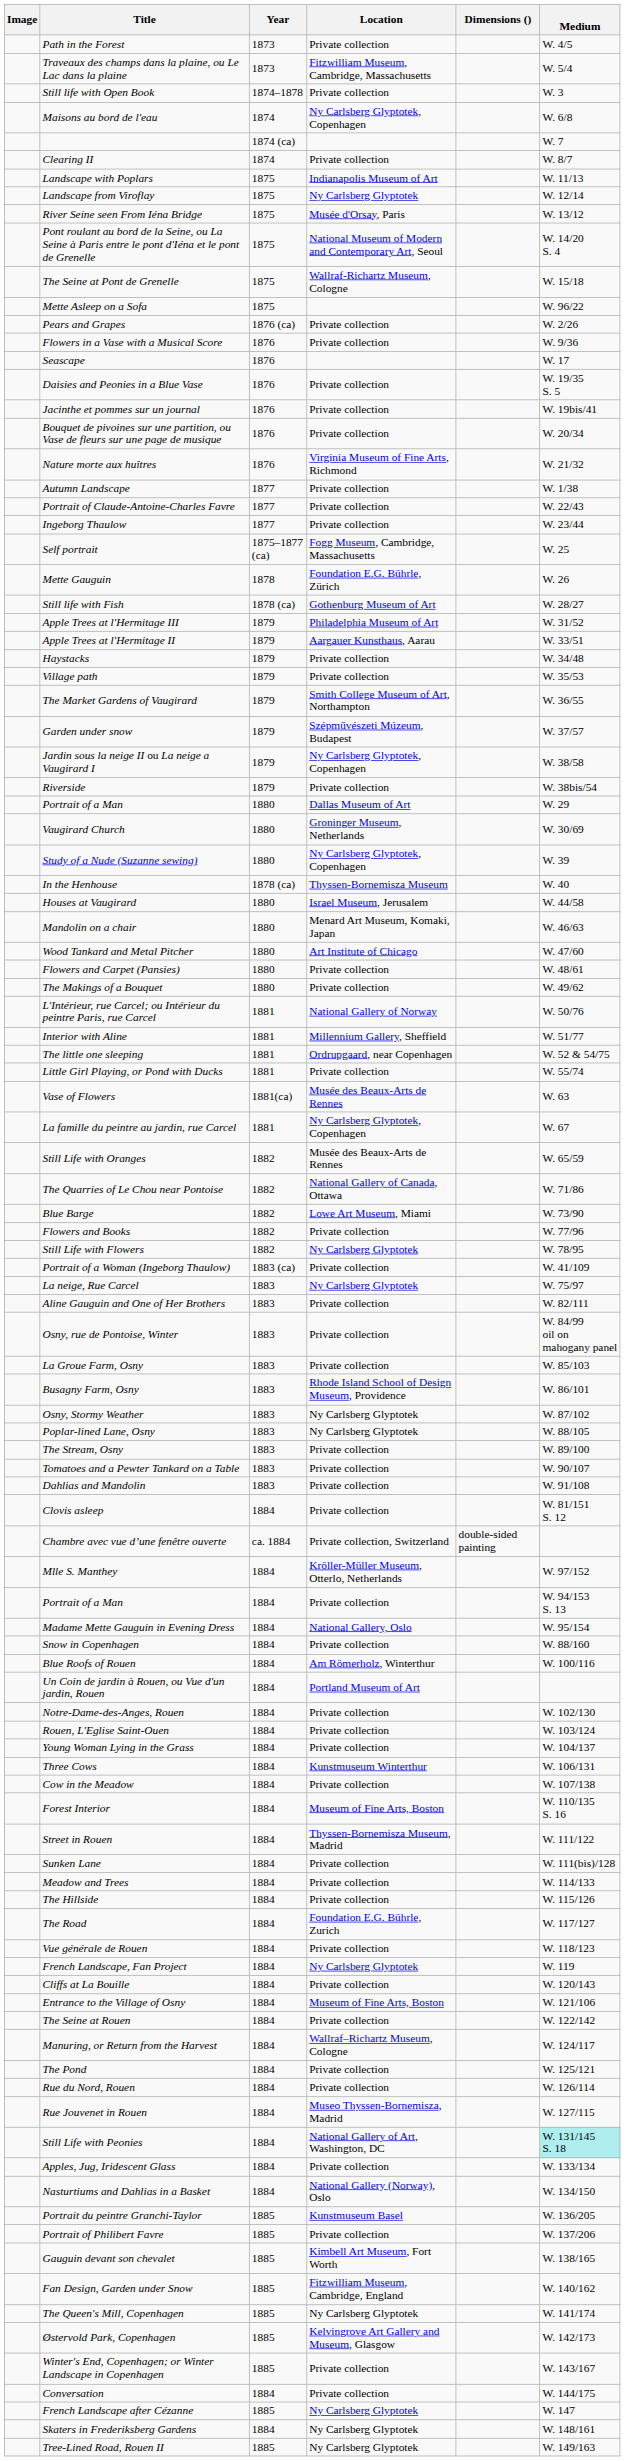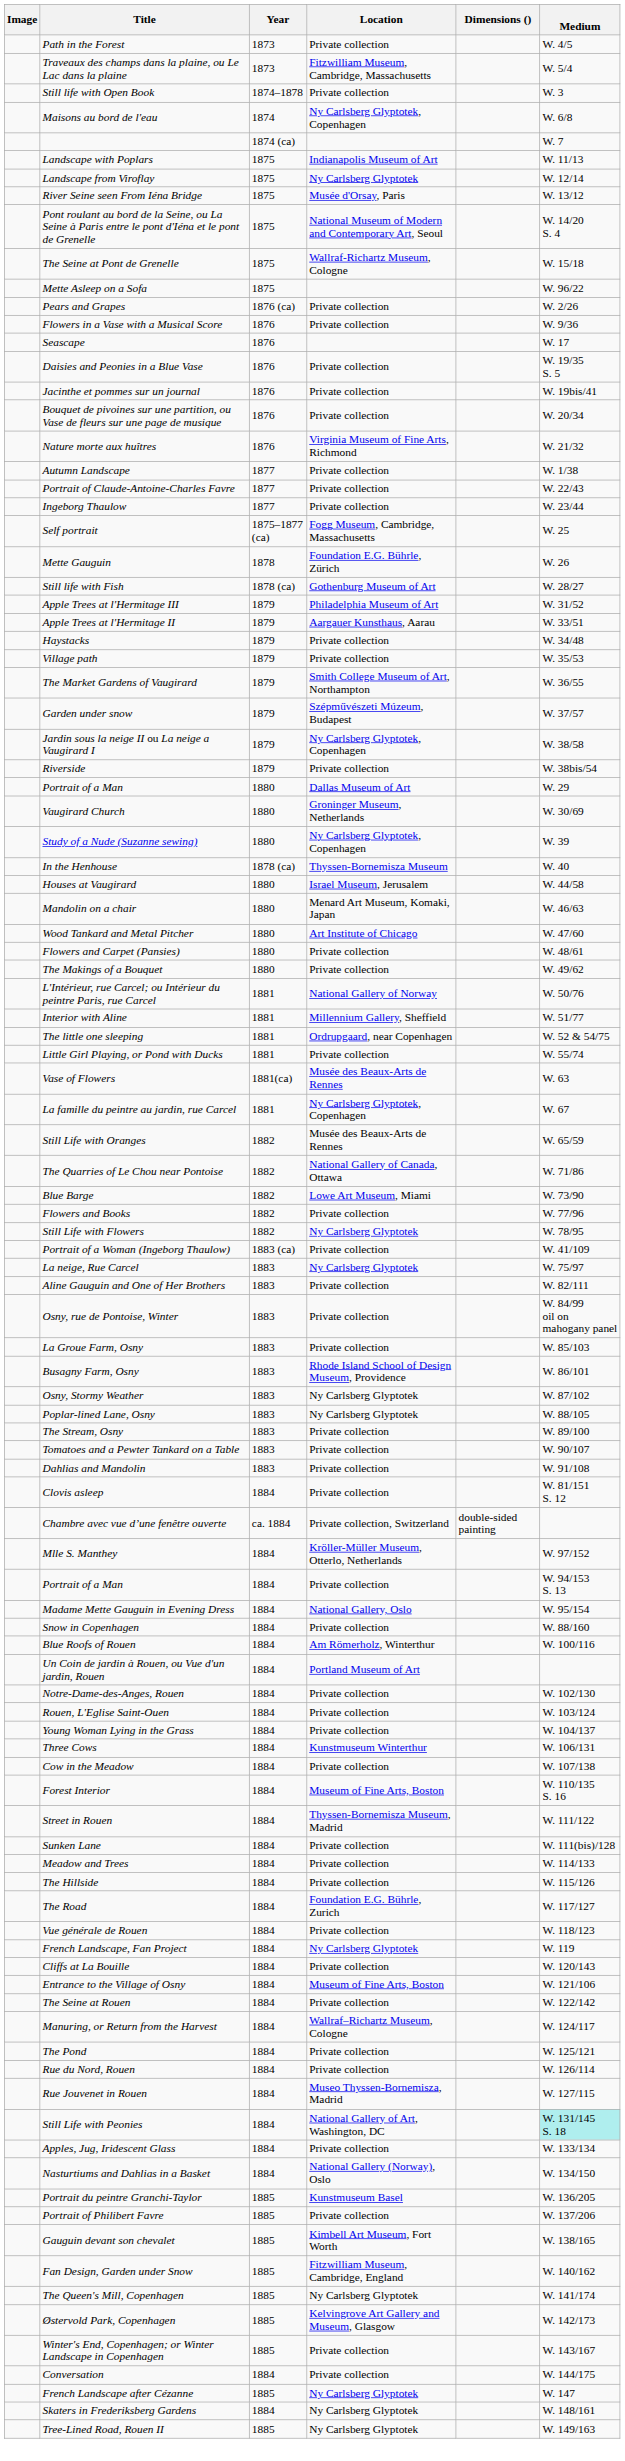 <table class="sortable wikitable">
 <tr>
 <th scope="col" class="unsortable">Image</th>
 <th scope="col">Title</th>
 <th scope="col">Year</th>
 <th scope="col">Location</th>
 <th scope="col">Dimensions ()</th>
 <th scope="col"><br>Medium</th>
 </tr>
 <tr>
 <td></td>
 <td><em>Path in the Forest</em></td>
 <td>1873</td>
 <td>Private collection</td>
 <td></td>
 <td>W. 4/5</td>
 </tr>
 <tr>
 <td></td>
 <td><em>Traveaux des champs dans la plaine, ou Le Lac dans la plaine</em></td>
 <td>1873</td>
 <td><a href='#'>Fitzwilliam Museum</a>, Cambridge, Massachusetts</td>
 <td></td>
 <td>W. 5/4</td>
 </tr>
 <tr>
 <td></td>
 <td><em>Still life with Open Book</em></td>
 <td>1874–1878</td>
 <td>Private collection</td>
 <td></td>
 <td>W. 3</td>
 </tr>
 <tr>
 <td></td>
 <td><em>Maisons au bord de l'eau</em></td>
 <td>1874</td>
 <td><a href='#'>Ny Carlsberg Glyptotek</a>, Copenhagen</td>
 <td></td>
 <td>W. 6/8</td>
 </tr>
 <tr>
 <td></td>
 <td></td>
 <td>1874 (ca)</td>
 <td></td>
 <td></td>
 <td>W. 7</td>
-</tr>
-<tr>
-<td></td>
-<td><em>Clearing II</em></td>
-<td>1874</td>
-<td>Private collection</td>
-<td></td>
-<td>W. 8/7</td>
 </tr>
 <tr>
 <td></td>
 <td><em>Landscape with Poplars</em></td>
 <td>1875</td>
 <td><a href='#'>Indianapolis Museum of Art</a></td>
 <td></td>
 <td>W. 11/13</td>
 </tr>
 <tr>
 <td></td>
 <td><em>Landscape from Viroflay</em></td>
 <td>1875</td>
 <td><a href='#'>Ny Carlsberg Glyptotek</a></td>
 <td></td>
 <td>W. 12/14</td>
 </tr>
 <tr>
 <td></td>
 <td><em>River Seine seen From Iéna Bridge</em></td>
 <td>1875</td>
 <td><a href='#'>Musée d'Orsay</a>, Paris</td>
 <td></td>
 <td>W. 13/12</td>
 </tr>
 <tr>
 <td></td>
 <td><em>Pont roulant au bord de la Seine, ou La Seine à Paris entre le pont d'Iéna et le pont de Grenelle</em></td>
 <td>1875</td>
 <td><a href='#'>National Museum of Modern and Contemporary Art</a>, Seoul</td>
 <td></td>
 <td>W. 14/20 <br>S. 4</td>
 </tr>
 <tr>
 <td></td>
 <td><em>The Seine at Pont de Grenelle</em></td>
 <td>1875</td>
 <td><a href='#'>Wallraf-Richartz Museum</a>, Cologne</td>
 <td></td>
 <td>W. 15/18</td>
 </tr>
 <tr>
 <td></td>
 <td><em>Mette Asleep on a Sofa</em></td>
 <td>1875</td>
 <td></td>
 <td></td>
 <td>W. 96/22</td>
 </tr>
 <tr>
 <td></td>
 <td><em>Pears and Grapes</em></td>
 <td>1876 (ca)</td>
 <td>Private collection</td>
 <td></td>
 <td>W. 2/26</td>
 </tr>
 <tr>
 <td></td>
 <td><em>Flowers in a Vase with a Musical Score</em></td>
 <td>1876</td>
 <td>Private collection</td>
 <td></td>
 <td>W. 9/36</td>
 </tr>
 <tr>
 <td></td>
 <td><em>Seascape</em></td>
 <td>1876</td>
 <td></td>
 <td></td>
 <td>W. 17</td>
 </tr>
 <tr>
 <td></td>
 <td><em>Daisies and Peonies in a Blue Vase</em></td>
 <td>1876</td>
 <td>Private collection</td>
 <td></td>
 <td>W. 19/35 <br>S. 5</td>
 </tr>
 <tr>
 <td></td>
 <td><em>Jacinthe et pommes sur un journal</em></td>
 <td>1876</td>
 <td>Private collection</td>
 <td></td>
 <td>W. 19bis/41</td>
 </tr>
 <tr>
 <td></td>
 <td><em>Bouquet de pivoines sur une partition, ou Vase de fleurs sur une page de musique</em></td>
 <td>1876</td>
 <td>Private collection</td>
 <td></td>
 <td>W. 20/34</td>
 </tr>
 <tr>
 <td></td>
 <td><em>Nature morte aux huîtres</em></td>
 <td>1876</td>
 <td><a href='#'>Virginia Museum of Fine Arts</a>, Richmond</td>
 <td></td>
 <td>W. 21/32</td>
 </tr>
 <tr>
 <td></td>
 <td><em>Autumn Landscape</em></td>
 <td>1877</td>
 <td>Private collection</td>
 <td></td>
 <td>W. 1/38</td>
 </tr>
 <tr>
 <td></td>
 <td><em>Portrait of Claude-Antoine-Charles Favre</em></td>
 <td>1877</td>
 <td>Private collection</td>
 <td></td>
 <td>W. 22/43</td>
 </tr>
 <tr>
 <td></td>
 <td><em>Ingeborg Thaulow</em></td>
 <td>1877</td>
 <td>Private collection</td>
 <td></td>
 <td>W. 23/44</td>
 </tr>
 <tr>
 <td></td>
 <td><em>Self portrait</em></td>
 <td>1875–1877 (ca)</td>
 <td><a href='#'>Fogg Museum</a>, Cambridge, Massachusetts</td>
 <td></td>
 <td>W. 25</td>
 </tr>
 <tr>
 <td></td>
 <td><em>Mette Gauguin</em></td>
 <td>1878</td>
 <td><a href='#'>Foundation E.G. Bührle</a>, Zürich</td>
 <td></td>
 <td>W. 26</td>
 </tr>
 <tr>
 <td></td>
 <td><em>Still life with Fish</em></td>
 <td>1878 (ca)</td>
 <td><a href='#'>Gothenburg Museum of Art</a></td>
 <td></td>
 <td>W. 28/27</td>
 </tr>
 <tr>
 <td></td>
 <td><em>Apple Trees at l'Hermitage III</em></td>
 <td>1879</td>
 <td><a href='#'>Philadelphia Museum of Art</a></td>
 <td></td>
 <td>W. 31/52</td>
 </tr>
 <tr>
 <td></td>
 <td><em>Apple Trees at l'Hermitage II</em></td>
 <td>1879</td>
 <td><a href='#'>Aargauer Kunsthaus</a>, Aarau</td>
 <td></td>
 <td>W. 33/51</td>
 </tr>
 <tr>
 <td></td>
 <td><em>Haystacks</em></td>
 <td>1879</td>
 <td>Private collection</td>
 <td></td>
 <td>W. 34/48</td>
 </tr>
 <tr>
 <td></td>
 <td><em>Village path</em></td>
 <td>1879</td>
 <td>Private collection</td>
 <td></td>
 <td>W. 35/53</td>
 </tr>
 <tr>
 <td></td>
 <td><em>The Market Gardens of Vaugirard</em></td>
 <td>1879</td>
 <td><a href='#'>Smith College Museum of Art</a>, Northampton</td>
 <td></td>
 <td>W. 36/55</td>
 </tr>
 <tr>
 <td></td>
 <td><em>Garden under snow</em></td>
 <td>1879</td>
 <td><a href='#'>Szépművészeti Múzeum</a>, Budapest</td>
 <td></td>
 <td>W. 37/57</td>
 </tr>
 <tr>
 <td></td>
 <td><em> Jardin sous la neige II</em> ou <em>La neige a Vaugirard I</em></td>
 <td>1879</td>
 <td><a href='#'>Ny Carlsberg Glyptotek</a>, Copenhagen</td>
 <td></td>
 <td>W. 38/58</td>
 </tr>
 <tr>
 <td></td>
 <td><em>Riverside</em></td>
 <td>1879</td>
 <td>Private collection</td>
 <td></td>
 <td>W. 38bis/54</td>
 </tr>
 <tr>
 <td></td>
 <td><em>Portrait of a Man</em></td>
 <td>1880</td>
 <td><a href='#'>Dallas Museum of Art</a></td>
 <td></td>
 <td>W. 29</td>
 </tr>
 <tr>
 <td></td>
 <td><em>Vaugirard Church</em></td>
 <td>1880</td>
 <td><a href='#'>Groninger Museum</a>, Netherlands</td>
 <td></td>
 <td>W. 30/69</td>
 </tr>
 <tr>
 <td></td>
 <td><em><a href='#'> Study of a Nude (Suzanne sewing)</a></em></td>
 <td>1880</td>
 <td><a href='#'>Ny Carlsberg Glyptotek</a>, Copenhagen</td>
 <td></td>
 <td>W. 39</td>
 </tr>
 <tr>
 <td></td>
 <td><em>In the Henhouse</em></td>
 <td>1878 (ca)</td>
 <td><a href='#'>Thyssen-Bornemisza Museum </a></td>
 <td></td>
 <td>W. 40</td>
 </tr>
 <tr>
 <td></td>
 <td><em>Houses at Vaugirard</em></td>
 <td>1880</td>
 <td><a href='#'>Israel Museum</a>, Jerusalem</td>
 <td></td>
 <td>W. 44/58</td>
 </tr>
 <tr>
 <td></td>
 <td><em>Mandolin on a chair</em></td>
 <td>1880</td>
 <td>Menard Art Museum, Komaki, Japan</td>
 <td></td>
 <td>W. 46/63</td>
 </tr>
 <tr>
 <td></td>
 <td><em>Wood Tankard and Metal Pitcher</em></td>
 <td>1880</td>
 <td><a href='#'>Art Institute of Chicago</a></td>
 <td></td>
 <td>W. 47/60</td>
 </tr>
 <tr>
 <td></td>
 <td><em>Flowers and Carpet (Pansies)</em></td>
 <td>1880</td>
 <td>Private collection</td>
 <td></td>
 <td>W. 48/61</td>
 </tr>
 <tr>
 <td></td>
 <td><em>The Makings of a Bouquet</em></td>
 <td>1880</td>
 <td>Private collection</td>
 <td></td>
 <td>W. 49/62</td>
 </tr>
 <tr>
 <td></td>
 <td><em>L'Intérieur, rue Carcel; ou Intérieur du peintre Paris, rue Carcel</em></td>
 <td>1881</td>
 <td><a href='#'>National Gallery of Norway</a></td>
 <td></td>
 <td>W. 50/76</td>
 </tr>
 <tr>
 <td></td>
 <td><em>Interior with Aline</em></td>
 <td>1881</td>
 <td><a href='#'>Millennium Gallery</a>, Sheffield</td>
 <td></td>
 <td>W. 51/77</td>
 </tr>
 <tr>
 <td></td>
 <td><em>The little one sleeping</em></td>
 <td>1881</td>
 <td><a href='#'>Ordrupgaard</a>, near Copenhagen</td>
 <td></td>
 <td>W. 52 & 54/75</td>
 </tr>
 <tr>
 <td></td>
 <td><em>Little Girl Playing, or Pond with Ducks</em></td>
 <td>1881</td>
 <td>Private collection</td>
 <td></td>
 <td>W. 55/74</td>
 </tr>
 <tr>
 <td></td>
 <td><em>Vase of Flowers</em></td>
 <td>1881(ca)</td>
 <td><a href='#'>Musée des Beaux-Arts de Rennes</a></td>
 <td></td>
 <td>W. 63</td>
 </tr>
 <tr>
 <td></td>
 <td><em>La famille du peintre au jardin, rue Carcel</em></td>
 <td>1881</td>
 <td><a href='#'>Ny Carlsberg Glyptotek</a>, Copenhagen</td>
 <td></td>
 <td>W. 67</td>
 </tr>
 <tr>
 <td></td>
 <td><em>Still Life with Oranges</em></td>
 <td>1882</td>
 <td>Musée des Beaux-Arts de Rennes</td>
 <td></td>
 <td>W. 65/59</td>
 </tr>
 <tr>
 <td></td>
 <td><em>The Quarries of Le Chou near Pontoise</em></td>
 <td>1882</td>
 <td><a href='#'>National Gallery of Canada</a>, Ottawa</td>
 <td></td>
 <td>W. 71/86</td>
 </tr>
 <tr>
 <td></td>
 <td><em>Blue Barge</em></td>
 <td>1882</td>
 <td><a href='#'>Lowe Art Museum</a>, Miami</td>
 <td></td>
 <td>W. 73/90</td>
 </tr>
 <tr>
 <td></td>
 <td><em>Flowers and Books</em></td>
 <td>1882</td>
 <td>Private collection</td>
 <td></td>
 <td>W. 77/96</td>
 </tr>
 <tr>
 <td></td>
 <td><em>Still Life with Flowers</em></td>
 <td>1882</td>
 <td><a href='#'>Ny Carlsberg Glyptotek</a></td>
 <td></td>
 <td>W. 78/95</td>
 </tr>
 <tr>
 <td></td>
 <td><em>Portrait of a Woman (Ingeborg Thaulow)</em></td>
 <td>1883 (ca)</td>
 <td>Private collection</td>
 <td></td>
 <td>W. 41/109</td>
 </tr>
 <tr>
 <td></td>
 <td><em>La neige, Rue Carcel</em></td>
 <td>1883</td>
 <td><a href='#'>Ny Carlsberg Glyptotek</a></td>
 <td></td>
 <td>W. 75/97</td>
 </tr>
 <tr>
 <td></td>
 <td><em>Aline Gauguin and One of Her Brothers</em></td>
 <td>1883</td>
 <td>Private collection</td>
 <td></td>
 <td>W. 82/111</td>
 </tr>
 <tr>
 <td></td>
 <td><em>Osny, rue de Pontoise, Winter</em></td>
 <td>1883</td>
 <td>Private collection</td>
 <td></td>
 <td>W. 84/99 <br> oil on mahogany panel</td>
 </tr>
 <tr>
 <td></td>
 <td><em>La Groue Farm, Osny</em></td>
 <td>1883</td>
 <td>Private collection</td>
 <td></td>
 <td>W. 85/103</td>
 </tr>
 <tr>
 <td></td>
 <td><em>Busagny Farm, Osny</em></td>
 <td>1883</td>
 <td><a href='#'>Rhode Island School of Design Museum</a>, Providence</td>
 <td></td>
 <td>W. 86/101</td>
 </tr>
 <tr>
 <td></td>
 <td><em>Osny, Stormy Weather</em></td>
 <td>1883</td>
 <td>Ny Carlsberg Glyptotek</td>
 <td></td>
 <td>W. 87/102</td>
 </tr>
 <tr>
 <td></td>
 <td><em>Poplar-lined Lane, Osny</em></td>
 <td>1883</td>
 <td>Ny Carlsberg Glyptotek</td>
 <td></td>
 <td>W. 88/105</td>
 </tr>
 <tr>
 <td></td>
 <td><em>The Stream, Osny</em></td>
 <td>1883</td>
 <td>Private collection</td>
 <td></td>
 <td>W. 89/100</td>
 </tr>
 <tr>
 <td></td>
 <td><em>Tomatoes and a Pewter Tankard on a Table</em></td>
 <td>1883</td>
 <td>Private collection</td>
 <td></td>
 <td>W. 90/107</td>
 </tr>
 <tr>
 <td></td>
 <td><em>Dahlias and Mandolin</em></td>
 <td>1883</td>
 <td>Private collection</td>
 <td></td>
 <td>W. 91/108</td>
 </tr>
 <tr>
 <td></td>
 <td><em>Clovis asleep</em></td>
 <td>1884</td>
 <td>Private collection</td>
 <td></td>
 <td>W. 81/151 <br> S. 12</td>
 </tr>
 <tr>
 <td></td>
 <td><em>Chambre avec vue d’une fenêtre ouverte</em></td>
 <td>ca. 1884</td>
 <td>Private collection, Switzerland</td>
 <td>double-sided painting </td>
 <td></td>
 </tr>
 <tr>
 <td></td>
 <td><em>Mlle S. Manthey</em></td>
 <td>1884</td>
 <td><a href='#'>Kröller-Müller Museum</a>, Otterlo, Netherlands</td>
 <td></td>
 <td>W. 97/152</td>
 </tr>
 <tr>
 <td></td>
 <td><em>Portrait of a Man</em></td>
 <td>1884</td>
 <td>Private collection</td>
 <td></td>
 <td>W. 94/153 <br> S. 13</td>
 </tr>
 <tr>
 <td></td>
 <td><em>Madame Mette Gauguin in Evening Dress</em></td>
 <td>1884</td>
 <td><a href='#'>National Gallery, Oslo</a></td>
 <td></td>
 <td>W. 95/154</td>
 </tr>
 <tr>
 <td></td>
 <td><em>Snow in Copenhagen</em></td>
 <td>1884</td>
 <td>Private collection</td>
 <td></td>
 <td>W. 88/160</td>
 </tr>
 <tr>
 <td></td>
 <td><em>Blue Roofs of Rouen</em></td>
 <td>1884</td>
 <td><a href='#'>Am Römerholz</a>, Winterthur</td>
 <td></td>
 <td>W. 100/116</td>
 </tr>
 <tr>
 <td></td>
 <td><em>Un Coin de jardin à Rouen, ou Vue d'un jardin, Rouen</em></td>
 <td>1884</td>
 <td><a href='#'>Portland Museum of Art</a></td>
 <td></td>
 <td></td>
 </tr>
 <tr>
 <td></td>
 <td><em> Notre-Dame-des-Anges, Rouen</em></td>
 <td>1884</td>
 <td>Private collection</td>
 <td></td>
 <td>W. 102/130</td>
 </tr>
 <tr>
 <td></td>
 <td><em> Rouen, L'Eglise Saint-Ouen</em></td>
 <td>1884</td>
 <td>Private collection</td>
 <td></td>
 <td>W. 103/124</td>
 </tr>
 <tr>
 <td></td>
 <td><em>Young Woman Lying in the Grass</em></td>
 <td>1884</td>
 <td>Private collection</td>
 <td></td>
 <td>W. 104/137</td>
 </tr>
 <tr>
 <td></td>
 <td><em>Three Cows</em></td>
 <td>1884</td>
 <td><a href='#'>Kunstmuseum Winterthur</a></td>
 <td></td>
 <td>W. 106/131</td>
 </tr>
 <tr>
 <td></td>
 <td><em>Cow in the Meadow</em></td>
 <td>1884</td>
 <td>Private collection</td>
 <td></td>
 <td>W. 107/138</td>
 </tr>
 <tr>
 <td></td>
 <td><em>Forest Interior</em></td>
 <td>1884</td>
 <td><a href='#'>Museum of Fine Arts, Boston</a></td>
 <td></td>
 <td>W. 110/135 <br> S. 16</td>
 </tr>
 <tr>
 <td></td>
 <td><em>Street in Rouen</em></td>
 <td>1884</td>
 <td><a href='#'>Thyssen-Bornemisza Museum</a>, Madrid</td>
 <td></td>
 <td>W. 111/122</td>
 </tr>
 <tr>
 <td></td>
 <td><em>Sunken Lane</em></td>
 <td>1884</td>
 <td>Private collection</td>
 <td></td>
 <td>W. 111(bis)/128</td>
 </tr>
 <tr>
 <td></td>
 <td><em>Meadow and Trees</em></td>
 <td>1884</td>
 <td>Private collection</td>
 <td></td>
 <td>W. 114/133</td>
 </tr>
 <tr>
 <td></td>
 <td><em>The Hillside</em></td>
 <td>1884</td>
 <td>Private collection</td>
 <td></td>
 <td>W. 115/126</td>
 </tr>
 <tr>
 <td></td>
 <td><em>The Road</em></td>
 <td>1884</td>
 <td><a href='#'>Foundation E.G. Bührle</a>, Zurich</td>
 <td></td>
 <td>W. 117/127</td>
 </tr>
 <tr>
 <td></td>
 <td><em>Vue générale de Rouen</em></td>
 <td>1884</td>
 <td>Private collection</td>
 <td></td>
 <td>W. 118/123</td>
 </tr>
 <tr>
 <td></td>
 <td><em>French Landscape, Fan Project</em></td>
 <td>1884</td>
 <td><a href='#'>Ny Carlsberg Glyptotek</a></td>
 <td></td>
 <td>W. 119</td>
 </tr>
 <tr>
 <td></td>
 <td><em>Cliffs at La Bouille</em></td>
 <td>1884</td>
 <td>Private collection</td>
 <td></td>
 <td>W. 120/143</td>
 </tr>
 <tr>
 <td></td>
 <td><em>Entrance to the Village of Osny</em></td>
 <td>1884</td>
 <td><a href='#'>Museum of Fine Arts, Boston</a></td>
 <td></td>
 <td>W. 121/106</td>
 </tr>
 <tr>
 <td></td>
 <td><em>The Seine at Rouen</em></td>
 <td>1884</td>
 <td>Private collection</td>
 <td></td>
 <td>W. 122/142</td>
 </tr>
 <tr>
 <td></td>
 <td><em>Manuring, or Return from the Harvest</em></td>
 <td>1884</td>
 <td><a href='#'>Wallraf–Richartz Museum</a>, Cologne</td>
 <td></td>
 <td>W. 124/117</td>
 </tr>
 <tr>
 <td></td>
 <td><em>The Pond</em></td>
 <td>1884</td>
 <td>Private collection</td>
 <td></td>
 <td>W. 125/121</td>
 </tr>
 <tr>
 <td></td>
 <td><em>Rue du Nord, Rouen</em></td>
 <td>1884</td>
 <td>Private collection</td>
 <td></td>
 <td>W. 126/114</td>
 </tr>
 <tr>
 <td></td>
 <td><em>Rue Jouvenet in Rouen</em></td>
 <td>1884</td>
 <td><a href='#'>Museo Thyssen-Bornemisza</a>, Madrid</td>
 <td></td>
 <td>W. 127/115</td>
 </tr>
 <tr>
 <td></td>
 <td><em>Still Life with Peonies</em></td>
 <td>1884</td>
 <td><a href='#'>National Gallery of Art</a>, Washington, DC</td>
 <td></td>
 <td style="background: paleturquoise;">W. 131/145 <br> S. 18</td>
 </tr>
 <tr>
 <td></td>
 <td><em>Apples, Jug, Iridescent Glass</em></td>
 <td>1884</td>
 <td>Private collection</td>
 <td></td>
 <td>W. 133/134</td>
 </tr>
 <tr>
 <td></td>
 <td><em>Nasturtiums and Dahlias in a Basket</em></td>
 <td>1884</td>
 <td><a href='#'>National Gallery (Norway)</a>, Oslo</td>
 <td></td>
 <td>W. 134/150</td>
 </tr>
 <tr>
 <td></td>
 <td><em>Portrait du peintre Granchi-Taylor</em></td>
 <td>1885</td>
 <td><a href='#'>Kunstmuseum Basel</a></td>
 <td></td>
 <td>W. 136/205</td>
 </tr>
 <tr>
 <td></td>
 <td><em>Portrait of Philibert Favre</em></td>
 <td>1885</td>
 <td>Private collection</td>
 <td></td>
 <td>W. 137/206</td>
 </tr>
 <tr>
 <td></td>
 <td><em>Gauguin devant son chevalet</em></td>
 <td>1885</td>
 <td><a href='#'>Kimbell Art Museum</a>, Fort Worth</td>
 <td></td>
 <td>W. 138/165</td>
 </tr>
 <tr>
 <td></td>
 <td><em>Fan Design, Garden under Snow</em></td>
 <td>1885</td>
 <td><a href='#'>Fitzwilliam Museum</a>, Cambridge, England</td>
 <td></td>
 <td>W. 140/162</td>
 </tr>
 <tr>
 <td></td>
 <td><em>The Queen's Mill, Copenhagen</em></td>
 <td>1885</td>
 <td>Ny Carlsberg Glyptotek</td>
 <td></td>
 <td>W. 141/174</td>
 </tr>
 <tr>
 <td></td>
 <td><em>Østervold Park, Copenhagen</em></td>
 <td>1885</td>
 <td><a href='#'>Kelvingrove Art Gallery and Museum</a>, Glasgow</td>
 <td></td>
 <td>W. 142/173</td>
 </tr>
 <tr>
 <td></td>
 <td><em>Winter's End, Copenhagen; or Winter Landscape in Copenhagen</em></td>
 <td>1885</td>
 <td>Private collection</td>
 <td></td>
 <td>W. 143/167</td>
 </tr>
 <tr>
 <td></td>
 <td><em>Conversation</em></td>
 <td>1884</td>
 <td>Private collection</td>
 <td></td>
 <td>W. 144/175</td>
 </tr>
 <tr>
 <td></td>
 <td> <em>French Landscape after Cézanne</em></td>
 <td>1885</td>
 <td><a href='#'>Ny Carlsberg Glyptotek</a></td>
 <td></td>
 <td>W. 147</td>
 </tr>
 <tr>
 <td></td>
 <td><em>Skaters in Frederiksberg Gardens</em></td>
 <td>1884</td>
 <td>Ny Carlsberg Glyptotek</td>
 <td></td>
 <td>W. 148/161</td>
 </tr>
 <tr>
 <td></td>
 <td><em>Tree-Lined Road, Rouen II</em></td>
 <td>1885</td>
 <td>Ny Carlsberg Glyptotek</td>
 <td></td>
 <td>W. 149/163</td>
 </tr>
 </table>
